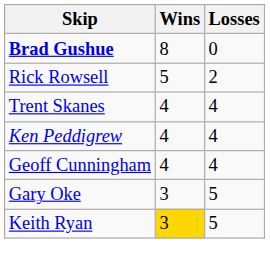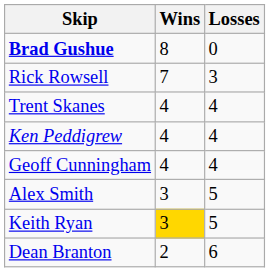 <table class="wikitable">
 <tr>
 <th>Skip</th>
 <th>Wins</th>
 <th>Losses</th>
 </tr>
 <tr>
 <td><strong><a href='#'>Brad Gushue</a></strong></td>
 <td>8</td>
 <td>0</td>
 </tr>
 <tr>
 <td><a href='#'>Rick Rowsell</a></td>
-<td>5</td>
-<td>2</td>
+<td>7</td>
+<td>3</td>
 </tr>
 <tr>
 <td><a href='#'>Trent Skanes</a></td>
 <td>4</td>
 <td>4</td>
 </tr>
 <tr>
 <td><em><a href='#'>Ken Peddigrew</a></em></td>
 <td>4</td>
 <td>4</td>
 </tr>
 <tr>
 <td><a href='#'>Geoff Cunningham</a></td>
 <td>4</td>
 <td>4</td>
 </tr>
 <tr>
-<td><a href='#'>Gary Oke</a></td>
+<td><a href='#'>Alex Smith</a></td>
 <td>3</td>
 <td>5</td>
 </tr>
 <tr>
 <td><a href='#'>Keith Ryan</a></td>
 <td style="background: gold;">3</td>
 <td>5</td>
 </tr>
+<tr>
+<td><a href='#'>Dean Branton</a></td>
+<td>2</td>
+<td>6</td>
+</tr>
 </table>
